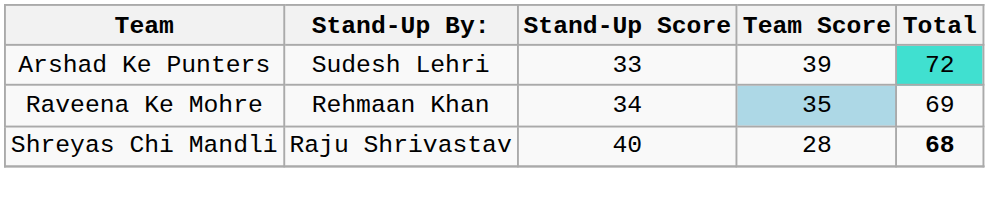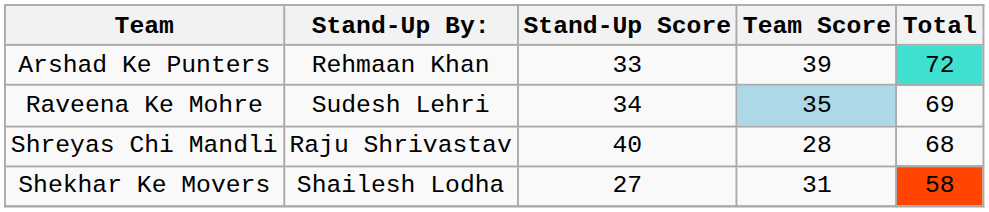 <table class="wikitable">
 <tr align="center">
 <th>Team</th>
 <th>Stand-Up By:</th>
 <th>Stand-Up Score</th>
 <th>Team Score</th>
 <th>Total</th>
 </tr>
 <tr align="center">
 <td>Arshad Ke Punters</td>
-<td>Sudesh Lehri</td>
+<td>Rehmaan Khan</td>
 <td>33</td>
 <td>39</td>
 <td style="background: #40E0D0">72</td>
 </tr>
 <tr align="center">
 <td>Raveena Ke Mohre</td>
-<td>Rehmaan Khan</td>
+<td>Sudesh Lehri</td>
 <td>34</td>
 <td style="background: lightblue;">35</td>
 <td>69</td>
 </tr>
 <tr align="center">
 <td>Shreyas Chi Mandli</td>
 <td>Raju Shrivastav</td>
 <td>40</td>
 <td>28</td>
-<td><strong>68</strong></td>
+<td>68</td>
+</tr>
+<tr align="center">
+<td>Shekhar Ke Movers</td>
+<td>Shailesh Lodha</td>
+<td>27</td>
+<td>31</td>
+<td style="background:#FF4500">58</td>
 </tr>
 <tr align="center">
 </tr>
 </table>
